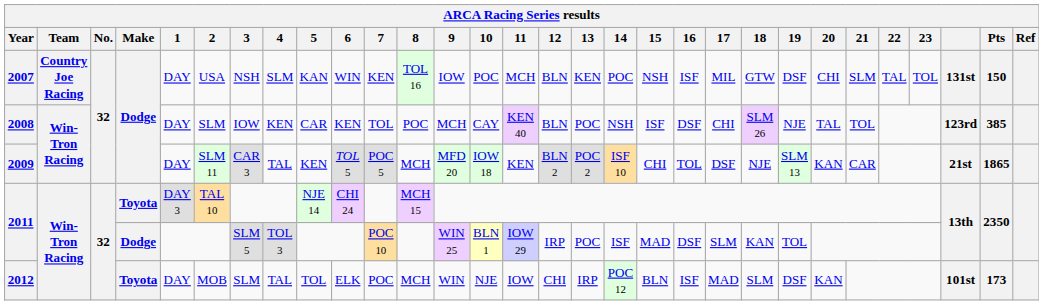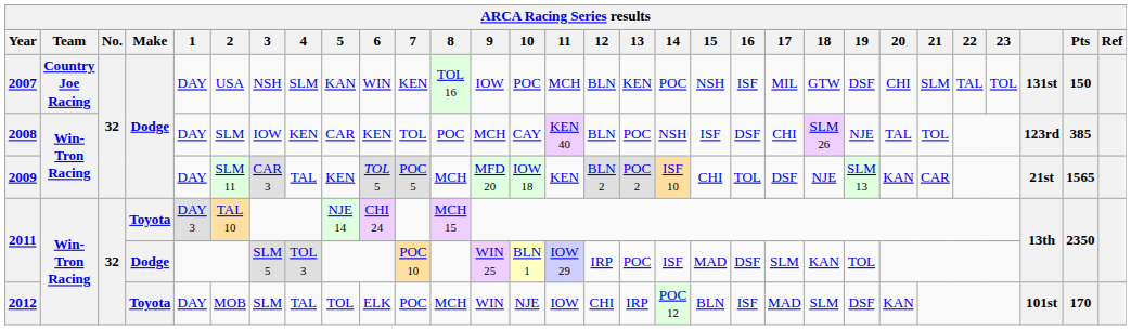 <table class="wikitable" style="text-align:center; font-size:75%">
 <tr>
 <th colspan=45><a href='#'>ARCA Racing Series</a> results</th>
 </tr>
 <tr>
 <th>Year</th>
 <th>Team</th>
 <th>No.</th>
 <th>Make</th>
 <th>1</th>
 <th>2</th>
 <th>3</th>
 <th>4</th>
 <th>5</th>
 <th>6</th>
 <th>7</th>
 <th>8</th>
 <th>9</th>
 <th>10</th>
 <th>11</th>
 <th>12</th>
 <th>13</th>
 <th>14</th>
 <th>15</th>
 <th>16</th>
 <th>17</th>
 <th>18</th>
 <th>19</th>
 <th>20</th>
 <th>21</th>
 <th>22</th>
 <th>23</th>
 <th></th>
 <th>Pts</th>
 <th>Ref</th>
 </tr>
 <tr>
 <th><a href='#'>2007</a></th>
 <th><a href='#'>Country Joe Racing</a></th>
 <th rowspan=3>32</th>
 <th rowspan=3><a href='#'>Dodge</a></th>
 <td><a href='#'>DAY</a></td>
 <td><a href='#'>USA</a></td>
 <td><a href='#'>NSH</a></td>
 <td><a href='#'>SLM</a></td>
 <td><a href='#'>KAN</a></td>
 <td><a href='#'>WIN</a></td>
 <td><a href='#'>KEN</a></td>
 <td style="background:#DFFFDF;"><a href='#'>TOL</a><br><small>16</small></td>
 <td><a href='#'>IOW</a></td>
 <td><a href='#'>POC</a></td>
 <td><a href='#'>MCH</a></td>
 <td><a href='#'>BLN</a></td>
 <td><a href='#'>KEN</a></td>
 <td><a href='#'>POC</a></td>
 <td><a href='#'>NSH</a></td>
 <td><a href='#'>ISF</a></td>
 <td><a href='#'>MIL</a></td>
 <td><a href='#'>GTW</a></td>
 <td><a href='#'>DSF</a></td>
 <td><a href='#'>CHI</a></td>
 <td><a href='#'>SLM</a></td>
 <td><a href='#'>TAL</a></td>
 <td><a href='#'>TOL</a></td>
 <th>131st</th>
 <th>150</th>
 <th></th>
 </tr>
 <tr>
 <th><a href='#'>2008</a></th>
 <th rowspan=2><a href='#'>Win-Tron Racing</a></th>
 <td><a href='#'>DAY</a></td>
 <td><a href='#'>SLM</a></td>
 <td><a href='#'>IOW</a></td>
 <td><a href='#'>KEN</a></td>
 <td><a href='#'>CAR</a></td>
 <td><a href='#'>KEN</a></td>
 <td><a href='#'>TOL</a></td>
 <td><a href='#'>POC</a></td>
 <td><a href='#'>MCH</a></td>
 <td><a href='#'>CAY</a></td>
 <td style="background:#EFCFFF;"><a href='#'>KEN</a><br><small>40</small></td>
 <td><a href='#'>BLN</a></td>
 <td><a href='#'>POC</a></td>
 <td><a href='#'>NSH</a></td>
 <td><a href='#'>ISF</a></td>
 <td><a href='#'>DSF</a></td>
 <td><a href='#'>CHI</a></td>
 <td style="background:#EFCFFF;"><a href='#'>SLM</a><br><small>26</small></td>
 <td><a href='#'>NJE</a></td>
 <td><a href='#'>TAL</a></td>
 <td><a href='#'>TOL</a></td>
 <td colspan=2></td>
 <th>123rd</th>
 <th>385</th>
 <th></th>
 </tr>
 <tr>
 <th><a href='#'>2009</a></th>
 <td><a href='#'>DAY</a></td>
 <td style="background:#DFFFDF;"><a href='#'>SLM</a><br><small>11</small></td>
 <td style="background:#DFDFDF;"><a href='#'>CAR</a><br><small>3</small></td>
 <td><a href='#'>TAL</a></td>
 <td><a href='#'>KEN</a></td>
 <td style="background:#DFDFDF;"><em><a href='#'>TOL</a></em><br><small>5</small></td>
 <td style="background:#DFDFDF;"><a href='#'>POC</a><br><small>5</small></td>
 <td><a href='#'>MCH</a></td>
 <td style="background:#DFFFDF;"><a href='#'>MFD</a><br><small>20</small></td>
 <td style="background:#DFFFDF;"><a href='#'>IOW</a><br><small>18</small></td>
 <td><a href='#'>KEN</a></td>
 <td style="background:#DFDFDF;"><a href='#'>BLN</a><br><small>2</small></td>
 <td style="background:#DFDFDF;"><a href='#'>POC</a><br><small>2</small></td>
 <td style="background:#FFDF9F;"><a href='#'>ISF</a><br><small>10</small></td>
 <td><a href='#'>CHI</a></td>
 <td><a href='#'>TOL</a></td>
 <td><a href='#'>DSF</a></td>
 <td><a href='#'>NJE</a></td>
 <td style="background:#DFFFDF;"><a href='#'>SLM</a><br><small>13</small></td>
 <td><a href='#'>KAN</a></td>
 <td><a href='#'>CAR</a></td>
 <td colspan=2></td>
 <th>21st</th>
-<th>1865</th>
+<th>1565</th>
 <th></th>
 </tr>
 <tr>
 <th rowspan=2><a href='#'>2011</a></th>
 <th rowspan=3><a href='#'>Win-Tron Racing</a></th>
 <th rowspan=3>32</th>
 <th><a href='#'>Toyota</a></th>
 <td style="background:#DFDFDF;"><a href='#'>DAY</a><br><small>3</small></td>
 <td style="background:#FFDF9F;"><a href='#'>TAL</a><br><small>10</small></td>
 <td colspan=2></td>
 <td style="background:#DFFFDF;"><a href='#'>NJE</a><br><small>14</small></td>
 <td style="background:#EFCFFF;"><a href='#'>CHI</a><br><small>24</small></td>
 <td></td>
 <td style="background:#EFCFFF;"><a href='#'>MCH</a><br><small>15</small></td>
 <td colspan=15></td>
 <th rowspan=2>13th</th>
 <th rowspan=2>2350</th>
 <th rowspan=2></th>
 </tr>
 <tr>
 <th><a href='#'>Dodge</a></th>
 <td colspan=2></td>
 <td style="background:#DFDFDF;"><a href='#'>SLM</a><br><small>5</small></td>
 <td style="background:#DFDFDF;"><a href='#'>TOL</a><br><small>3</small></td>
 <td colspan=2></td>
 <td style="background:#FFDF9F;"><a href='#'>POC</a><br><small>10</small></td>
 <td></td>
 <td style="background:#EFCFFF;"><a href='#'>WIN</a><br><small>25</small></td>
 <td style="background:#FFFFBF;"><a href='#'>BLN</a><br><small>1</small></td>
 <td style="background:#CFCFFF;"><a href='#'>IOW</a><br><small>29</small></td>
 <td><a href='#'>IRP</a></td>
 <td><a href='#'>POC</a></td>
 <td><a href='#'>ISF</a></td>
 <td><a href='#'>MAD</a></td>
 <td><a href='#'>DSF</a></td>
 <td><a href='#'>SLM</a></td>
 <td><a href='#'>KAN</a></td>
 <td><a href='#'>TOL</a></td>
 <td colspan=4></td>
 </tr>
 <tr>
 <th><a href='#'>2012</a></th>
 <th><a href='#'>Toyota</a></th>
 <td><a href='#'>DAY</a></td>
 <td><a href='#'>MOB</a></td>
 <td><a href='#'>SLM</a></td>
 <td><a href='#'>TAL</a></td>
 <td><a href='#'>TOL</a></td>
 <td><a href='#'>ELK</a></td>
 <td><a href='#'>POC</a></td>
 <td><a href='#'>MCH</a></td>
 <td><a href='#'>WIN</a></td>
 <td><a href='#'>NJE</a></td>
 <td><a href='#'>IOW</a></td>
 <td><a href='#'>CHI</a></td>
 <td><a href='#'>IRP</a></td>
 <td style="background:#DFFFDF;"><a href='#'>POC</a><br><small>12</small></td>
 <td><a href='#'>BLN</a></td>
 <td><a href='#'>ISF</a></td>
 <td><a href='#'>MAD</a></td>
 <td><a href='#'>SLM</a></td>
 <td><a href='#'>DSF</a></td>
 <td><a href='#'>KAN</a></td>
 <td colspan=3></td>
 <th>101st</th>
-<th>173</th>
+<th>170</th>
 <th></th>
 </tr>
 </table>
